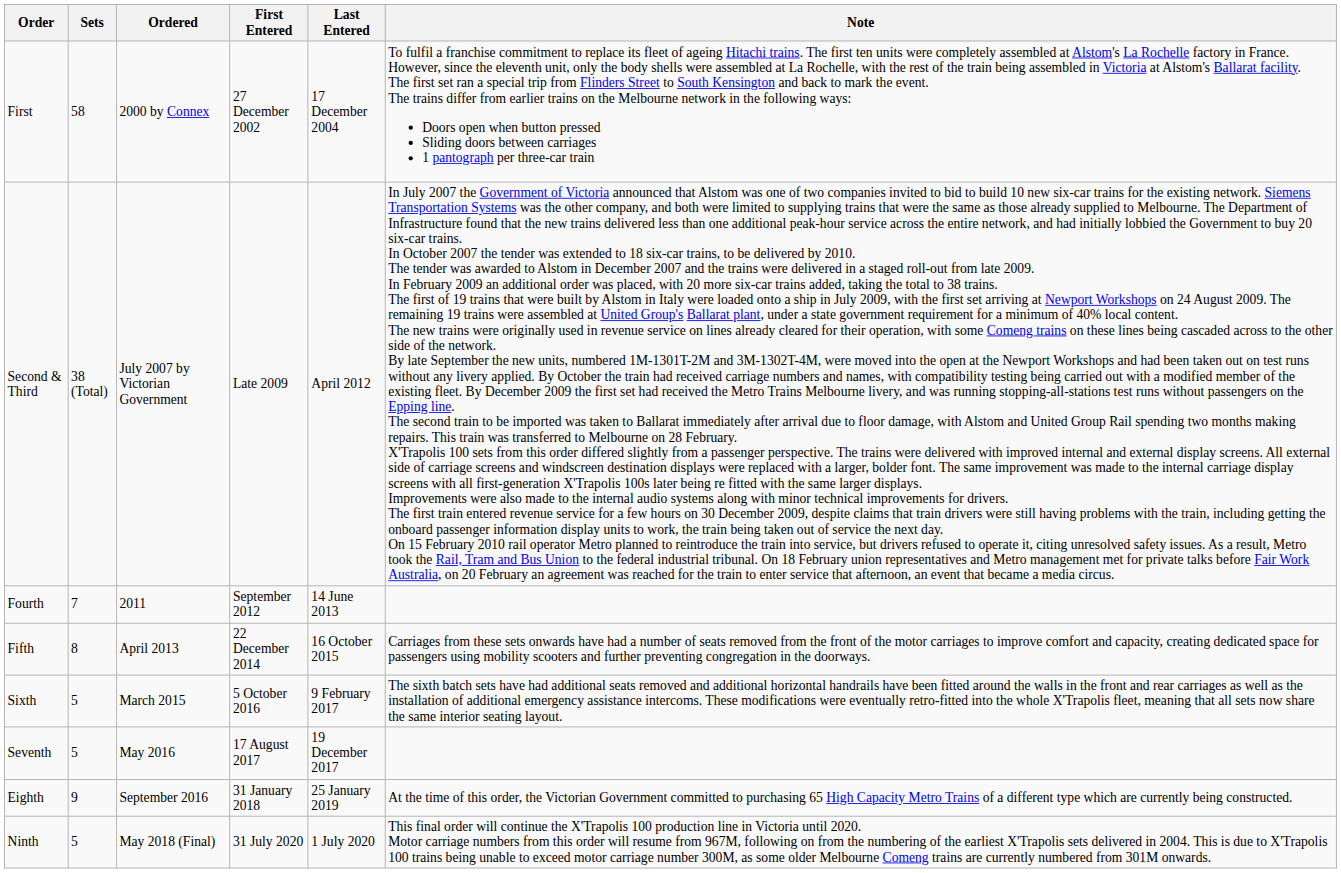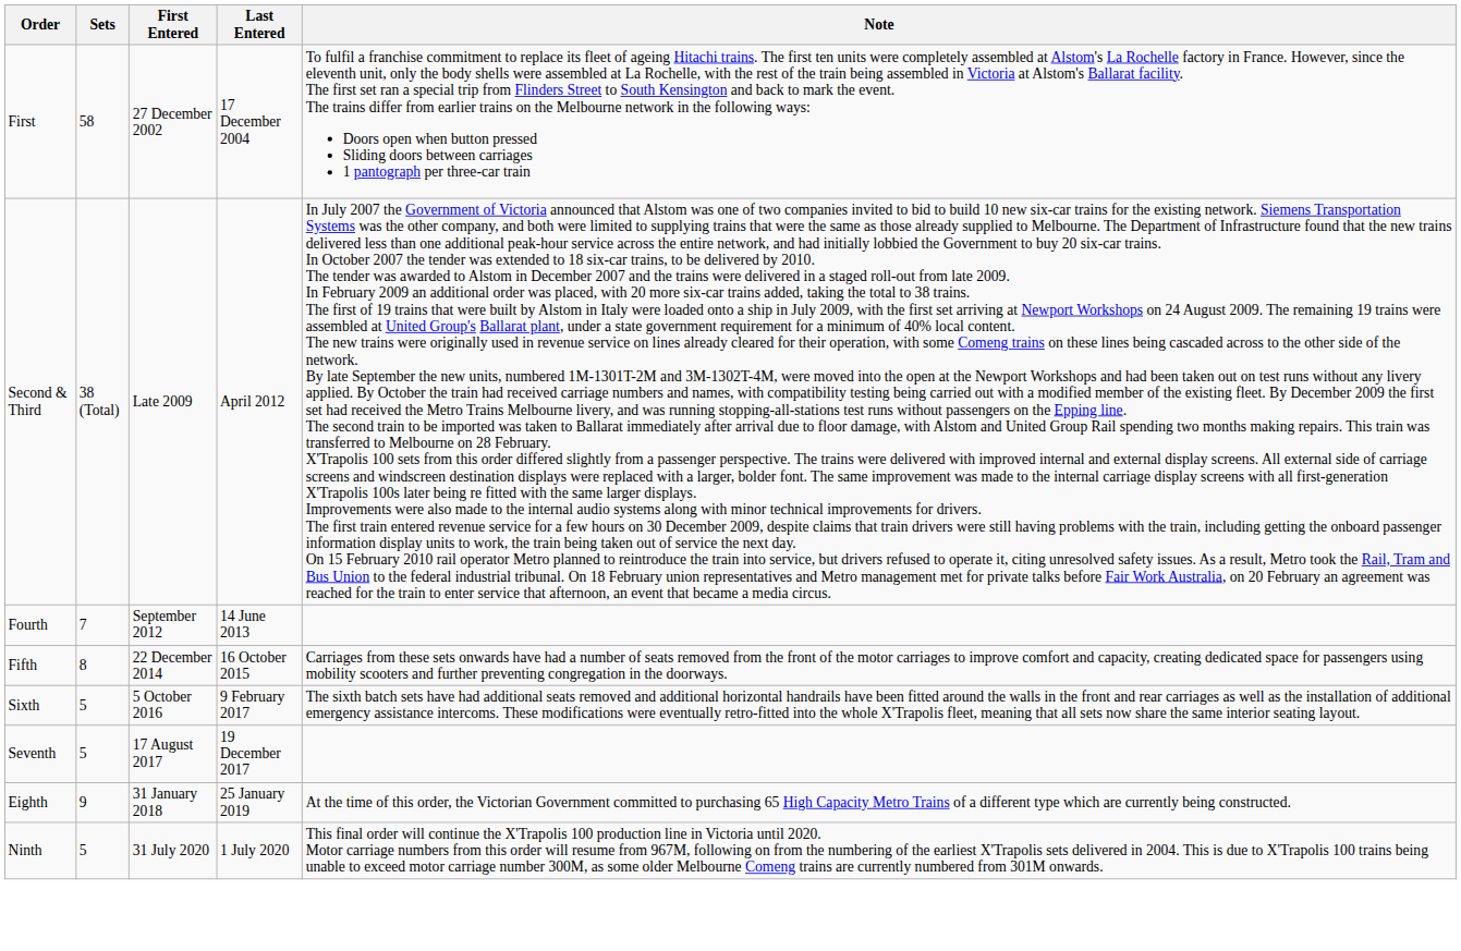 <table class="wikitable">
 <tr>
 <th>Order</th>
 <th>Sets</th>
-<th>Ordered</th>
 <th>First Entered</th>
 <th>Last Entered</th>
 <th>Note</th>
 </tr>
 <tr>
 <td>First</td>
 <td>58</td>
-<td>2000 by <a href='#'>Connex</a></td>
 <td>27 December 2002</td>
 <td>17 December 2004</td>
 <td>To fulfil a franchise commitment to replace its fleet of ageing <a href='#'>Hitachi trains</a>. The first ten units were completely assembled at <a href='#'>Alstom</a>'s <a href='#'>La Rochelle</a> factory in France. However, since the eleventh unit, only the body shells were assembled at La Rochelle, with the rest of the train being assembled in <a href='#'>Victoria</a> at Alstom's <a href='#'>Ballarat facility</a>.<br>The first set ran a special trip from <a href='#'>Flinders Street</a> to <a href='#'>South Kensington</a> and back to mark the event.<br>The trains differ from earlier trains on the Melbourne network in the following ways:<ul><li>Doors open when button pressed</li><li>Sliding doors between carriages</li><li>1 <a href='#'>pantograph</a> per three-car train</li></ul></td>
 </tr>
 <tr>
 <td>Second & Third</td>
 <td>38 (Total)</td>
-<td>July 2007 by Victorian Government</td>
 <td>Late 2009</td>
 <td>April 2012</td>
 <td>In July 2007 the <a href='#'>Government of Victoria</a> announced that Alstom was one of two companies invited to bid to build 10 new six-car trains for the existing network. <a href='#'>Siemens Transportation Systems</a> was the other company, and both were limited to supplying trains that were the same as those already supplied to Melbourne. The Department of Infrastructure found that the new trains delivered less than one additional peak-hour service across the entire network, and had initially lobbied the Government to buy 20 six-car trains.<br>In October 2007 the tender was extended to 18 six-car trains, to be delivered by 2010.<br>The tender was awarded to Alstom in December 2007 and the trains were delivered in a staged roll-out from late 2009.<br>In February 2009 an additional order was placed, with 20 more six-car trains added, taking the total to 38 trains.<br>The first of 19 trains that were built by Alstom in Italy were loaded onto a ship in July 2009, with the first set arriving at <a href='#'>Newport Workshops</a> on 24 August 2009. The remaining 19 trains were assembled at <a href='#'>United Group's</a> <a href='#'>Ballarat plant</a>, under a state government requirement for a minimum of 40% local content.<br>The new trains were originally used in revenue service on lines already cleared for their operation, with some <a href='#'>Comeng trains</a> on these lines being cascaded across to the other side of the network.<br>By late September the new units, numbered 1M-1301T-2M and 3M-1302T-4M, were moved into the open at the Newport Workshops and had been taken out on test runs without any livery applied. By October the train had received carriage numbers and names, with compatibility testing being carried out with a modified member of the existing fleet. By December 2009 the first set had received the Metro Trains Melbourne livery, and was running stopping-all-stations test runs without passengers on the <a href='#'>Epping line</a>.<br>The second train to be imported was taken to Ballarat immediately after arrival due to floor damage, with Alstom and United Group Rail spending two months making repairs. This train was transferred to Melbourne on 28 February.<br>X'Trapolis 100 sets from this order differed slightly from a passenger perspective. The trains were delivered with improved internal and external display screens. All external side of carriage screens and windscreen destination displays were replaced with a larger, bolder font. The same improvement was made to the internal carriage display screens with all first-generation X'Trapolis 100s later being re fitted with the same larger displays.<br>Improvements were also made to the internal audio systems along with minor technical improvements for drivers.<br>The first train entered revenue service for a few hours on 30 December 2009, despite claims that train drivers were still having problems with the train, including getting the onboard passenger information display units to work, the train being taken out of service the next day.<br>On 15 February 2010 rail operator Metro planned to reintroduce the train into service, but drivers refused to operate it, citing unresolved safety issues. As a result, Metro took the <a href='#'>Rail, Tram and Bus Union</a> to the federal industrial tribunal. On 18 February union representatives and Metro management met for private talks before <a href='#'>Fair Work Australia</a>, on 20 February an agreement was reached for the train to enter service that afternoon, an event that became a media circus.</td>
 </tr>
 <tr>
 <td>Fourth</td>
 <td>7</td>
-<td>2011</td>
 <td>September 2012</td>
 <td>14 June 2013</td>
 <td></td>
 </tr>
 <tr>
 <td>Fifth</td>
 <td>8</td>
-<td>April 2013</td>
 <td>22 December 2014</td>
 <td>16 October 2015</td>
 <td>Carriages from these sets onwards have had a number of seats removed from the front of the motor carriages to improve comfort and capacity, creating dedicated space for passengers using mobility scooters and further preventing congregation in the doorways.</td>
 </tr>
 <tr>
 <td>Sixth</td>
 <td>5</td>
-<td>March 2015</td>
 <td>5 October 2016</td>
 <td>9 February 2017</td>
 <td>The sixth batch sets have had additional seats removed and additional horizontal handrails have been fitted around the walls in the front and rear carriages as well as the installation of additional emergency assistance intercoms. These modifications were eventually retro-fitted into the whole X'Trapolis fleet, meaning that all sets now share the same interior seating layout.</td>
 </tr>
 <tr>
 <td>Seventh</td>
 <td>5</td>
-<td>May 2016</td>
 <td>17 August 2017</td>
 <td>19 December 2017</td>
 <td></td>
 </tr>
 <tr>
 <td>Eighth</td>
 <td>9</td>
-<td>September 2016</td>
 <td>31 January 2018</td>
 <td>25 January 2019</td>
 <td>At the time of this order, the Victorian Government committed to purchasing 65 <a href='#'>High Capacity Metro Trains</a> of a different type which are currently being constructed.<br></td>
 </tr>
 <tr>
 <td>Ninth</td>
 <td>5</td>
-<td>May 2018 (Final)</td>
 <td>31 July 2020</td>
 <td>1 July 2020</td>
 <td>This final order will continue the X'Trapolis 100 production line in Victoria until 2020.<br>Motor carriage numbers from this order will resume from 967M, following on from the numbering of the earliest X'Trapolis sets delivered in 2004. This is due to X'Trapolis 100 trains being unable to exceed motor carriage number 300M, as some older Melbourne <a href='#'>Comeng</a> trains are currently numbered from 301M onwards.</td>
 </tr>
 </table>
